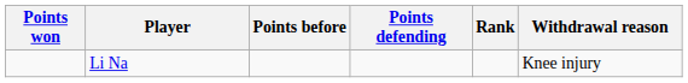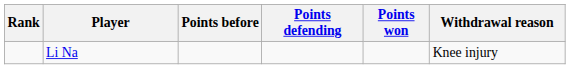 <table class="wikitable sortable">
 <tr>
-<th style="width:70px;"><a href='#'>Points won</a></th>
+<th style="width:30px;">Rank</th>
 <th style="width:150px;">Player</th>
 <th style="width:90px;">Points before</th>
 <th style="width:110px;"><a href='#'>Points defending</a></th>
-<th style="width:30px;">Rank</th>
+<th style="width:70px;"><a href='#'>Points won</a></th>
 <th style="width:150px;">Withdrawal reason</th>
 </tr>
 <tr>
 <td></td>
 <td> <a href='#'>Li Na</a></td>
 <td></td>
 <td></td>
 <td></td>
 <td>Knee injury</td>
 </tr>
 </table>
